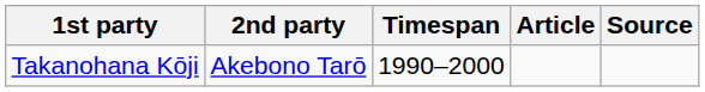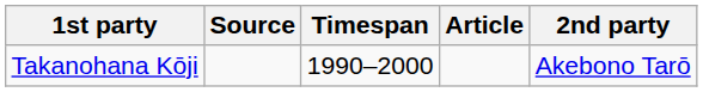 <table class="wikitable">
 <tr>
 <th>1st party</th>
-<th>2nd party</th>
+<th class="unsortable">Source</th>
 <th>Timespan</th>
 <th>Article</th>
-<th class="unsortable">Source</th>
+<th>2nd party</th>
 </tr>
 <tr>
 <td> <a href='#'>Takanohana Kōji</a></td>
-<td> <a href='#'>Akebono Tarō</a></td>
+<td></td>
 <td>1990–2000</td>
 <td></td>
-<td></td>
+<td> <a href='#'>Akebono Tarō</a></td>
 </tr>
 </table>
